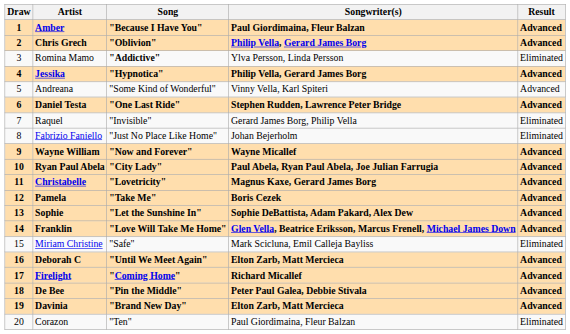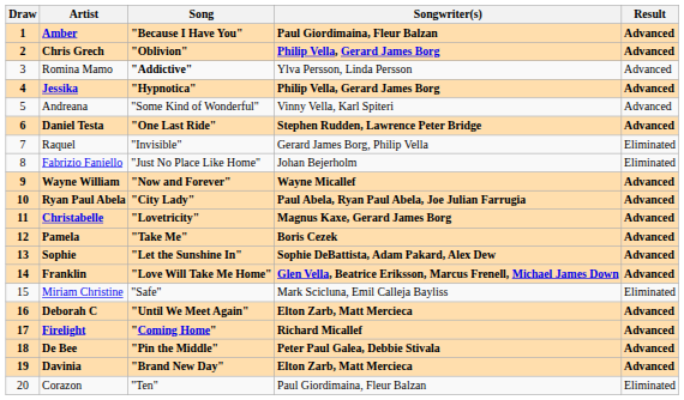 <table class="sortable wikitable" style="margin: 1em auto 1em auto; text-align:center">
 <tr>
 <th>Draw</th>
 <th>Artist</th>
 <th>Song</th>
 <th>Songwriter(s)</th>
 <th>Result</th>
 </tr>
 <tr style="font-weight:bold; background:navajowhite;">
 <td>1</td>
 <td align="left"><a href='#'>Amber</a></td>
 <td align="left">"Because I Have You"</td>
 <td align="left">Paul Giordimaina, Fleur Balzan</td>
 <td align="left">Advanced</td>
 </tr>
 <tr style="font-weight:bold; background:navajowhite;">
 <td>2</td>
 <td align="left">Chris Grech</td>
 <td align="left">"Oblivion"</td>
 <td align="left"><a href='#'>Philip Vella</a>, <a href='#'>Gerard James Borg</a></td>
 <td align="left">Advanced</td>
 </tr>
 <tr>
 <td>3</td>
 <td align="left">Romina Mamo</td>
 <td align="left"><strong>"Addictive"</strong></td>
 <td align="left">Ylva Persson, Linda Persson</td>
-<td align="left">Eliminated</td>
+<td align="left">Advanced</td>
 </tr>
 <tr style="font-weight:bold; background:navajowhite;">
 <td>4</td>
 <td align="left"><a href='#'>Jessika</a></td>
 <td align="left">"Hypnotica"</td>
 <td align="left">Philip Vella, Gerard James Borg</td>
 <td align="left">Advanced</td>
 </tr>
 <tr>
 <td>5</td>
 <td align="left">Andreana</td>
 <td align="left">"Some Kind of Wonderful"</td>
 <td align="left">Vinny Vella, Karl Spiteri</td>
 <td align="left">Advanced</td>
 </tr>
 <tr style="font-weight:bold; background:navajowhite;">
 <td>6</td>
 <td align="left">Daniel Testa</td>
 <td align="left">"One Last Ride"</td>
 <td align="left">Stephen Rudden, Lawrence Peter Bridge</td>
 <td align="left">Advanced</td>
 </tr>
 <tr>
 <td>7</td>
 <td align="left">Raquel</td>
 <td align="left">"Invisible"</td>
 <td align="left">Gerard James Borg, Philip Vella</td>
 <td align="left">Eliminated</td>
 </tr>
 <tr>
 <td>8</td>
 <td align="left"><a href='#'>Fabrizio Faniello</a></td>
 <td align="left">"Just No Place Like Home"</td>
 <td align="left">Johan Bejerholm</td>
 <td align="left">Eliminated</td>
 </tr>
 <tr style="font-weight:bold; background:navajowhite;">
 <td>9</td>
 <td align="left">Wayne William</td>
 <td align="left">"Now and Forever"</td>
 <td align="left">Wayne Micallef</td>
 <td align="left">Advanced</td>
 </tr>
 <tr style="font-weight:bold; background:navajowhite;">
 <td>10</td>
 <td align="left">Ryan Paul Abela</td>
 <td align="left">"City Lady"</td>
 <td align="left">Paul Abela, Ryan Paul Abela, Joe Julian Farrugia</td>
 <td align="left">Advanced</td>
 </tr>
 <tr style="font-weight:bold; background:navajowhite;">
 <td>11</td>
 <td align="left"><a href='#'>Christabelle</a></td>
 <td align="left">"Lovetricity"</td>
 <td align="left">Magnus Kaxe, Gerard James Borg</td>
 <td align="left">Advanced</td>
 </tr>
 <tr style="font-weight:bold; background:navajowhite;">
 <td>12</td>
 <td align="left">Pamela</td>
 <td align="left">"Take Me"</td>
 <td align="left">Boris Cezek</td>
 <td align="left">Advanced</td>
 </tr>
 <tr style="font-weight:bold; background:navajowhite;">
 <td>13</td>
 <td align="left">Sophie</td>
 <td align="left">"Let the Sunshine In"</td>
 <td align="left">Sophie DeBattista, Adam Pakard, Alex Dew</td>
 <td align="left">Advanced</td>
 </tr>
 <tr style="font-weight:bold; background:navajowhite;">
 <td>14</td>
 <td align="left">Franklin</td>
 <td align="left">"Love Will Take Me Home"</td>
 <td align="left"><a href='#'>Glen Vella</a>, Beatrice Eriksson, Marcus Frenell, <a href='#'>Michael James Down</a></td>
 <td align="left">Advanced</td>
 </tr>
 <tr>
 <td>15</td>
 <td align="left"><a href='#'>Miriam Christine</a></td>
 <td align="left">"Safe"</td>
 <td align="left">Mark Scicluna, Emil Calleja Bayliss</td>
 <td align="left">Eliminated</td>
 </tr>
 <tr style="font-weight:bold; background:navajowhite;">
 <td>16</td>
 <td align="left">Deborah C</td>
 <td align="left">"Until We Meet Again"</td>
 <td align="left">Elton Zarb, Matt Mercieca</td>
 <td align="left">Advanced</td>
 </tr>
 <tr style="font-weight:bold; background:navajowhite;">
 <td>17</td>
 <td align="left"><a href='#'>Firelight</a></td>
 <td align="left">"<a href='#'>Coming Home</a>"</td>
 <td align="left">Richard Micallef</td>
 <td align="left">Advanced</td>
 </tr>
 <tr style="font-weight:bold; background:navajowhite;">
 <td>18</td>
 <td align="left">De Bee</td>
 <td align="left">"Pin the Middle"</td>
 <td align="left">Peter Paul Galea, Debbie Stivala</td>
 <td align="left">Advanced</td>
 </tr>
 <tr style="font-weight:bold; background:navajowhite;">
 <td>19</td>
 <td align="left">Davinia</td>
 <td align="left">"Brand New Day"</td>
 <td align="left">Elton Zarb, Matt Mercieca</td>
 <td align="left">Advanced</td>
 </tr>
 <tr>
 <td>20</td>
 <td align="left">Corazon</td>
 <td align="left">"Ten"</td>
 <td align="left">Paul Giordimaina, Fleur Balzan</td>
 <td align="left">Eliminated</td>
 </tr>
 </table>
